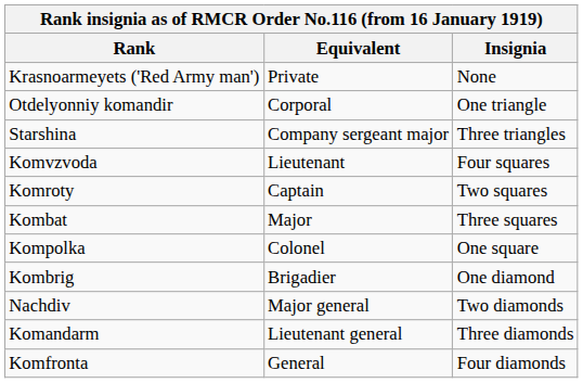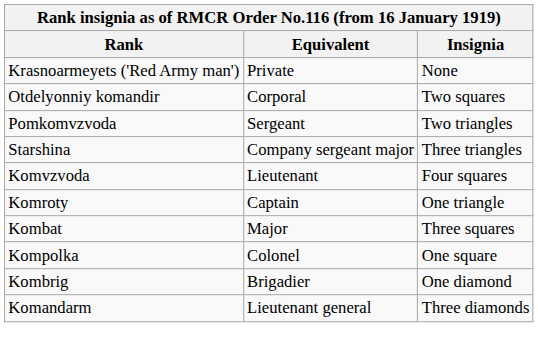 <table class="wikitable">
 <tr>
 <th colspan="3">Rank insignia as of RMCR Order No.116 (from 16 January 1919)</th>
 </tr>
 <tr>
 <th>Rank</th>
 <th>Equivalent</th>
 <th>Insignia</th>
 </tr>
 <tr>
 <td>Krasnoarmeyets ('Red Army man')</td>
 <td>Private</td>
 <td>None</td>
 </tr>
 <tr>
 <td>Otdelyonniy komandir</td>
 <td>Corporal</td>
-<td>One triangle</td>
+<td>Two squares</td>
+</tr>
+<tr>
+<td>Pomkomvzvoda</td>
+<td>Sergeant</td>
+<td>Two triangles</td>
 </tr>
 <tr>
 <td>Starshina</td>
 <td>Company sergeant major</td>
 <td>Three triangles</td>
 </tr>
 <tr>
 <td>Komvzvoda</td>
 <td>Lieutenant</td>
 <td>Four squares</td>
 </tr>
 <tr>
 <td>Komroty</td>
 <td>Captain</td>
-<td>Two squares</td>
+<td>One triangle</td>
 </tr>
 <tr>
 <td>Kombat</td>
 <td>Major</td>
 <td>Three squares</td>
 </tr>
 <tr>
 <td>Kompolka</td>
 <td>Colonel</td>
 <td>One square</td>
 </tr>
 <tr>
 <td>Kombrig</td>
 <td>Brigadier</td>
 <td>One diamond</td>
 </tr>
 <tr>
-<td>Nachdiv</td>
-<td>Major general</td>
-<td>Two diamonds</td>
-</tr>
-<tr>
 <td>Komandarm</td>
 <td>Lieutenant general</td>
 <td>Three diamonds</td>
 </tr>
-<tr>
-<td>Komfronta</td>
-<td>General</td>
-<td>Four diamonds</td>
-</tr>
 </table>
